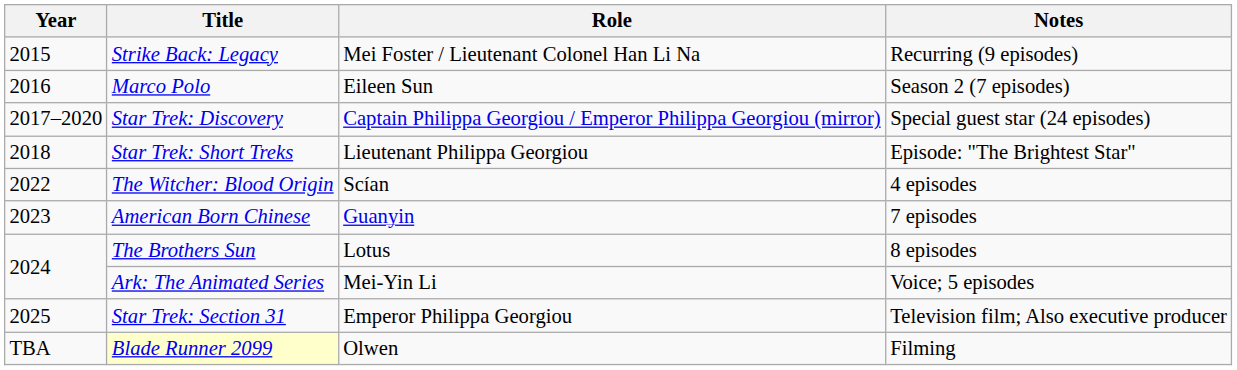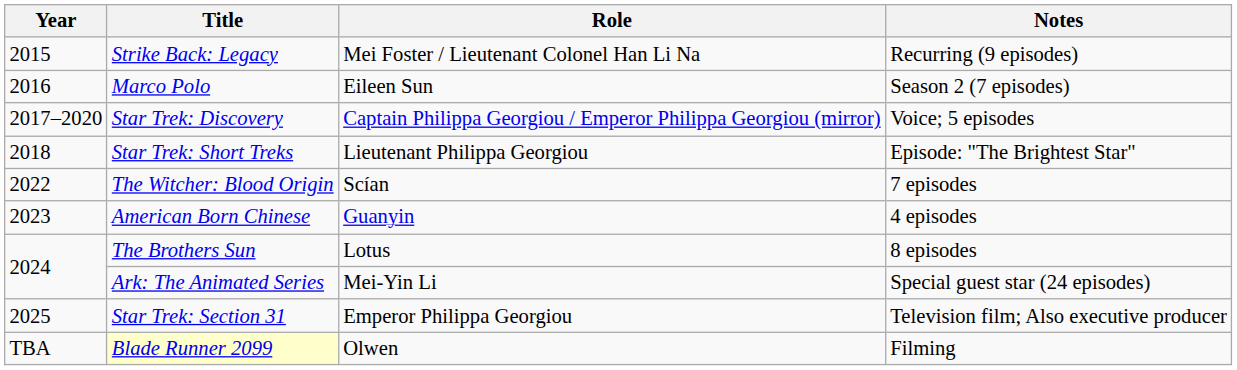 <table class="wikitable sortable">
 <tr>
 <th>Year</th>
 <th>Title</th>
 <th>Role</th>
 <th class="unsortable">Notes</th>
 </tr>
 <tr>
 <td>2015</td>
 <td><em><a href='#'>Strike Back: Legacy</a></em></td>
 <td>Mei Foster / Lieutenant Colonel Han Li Na</td>
 <td>Recurring (9 episodes)</td>
 </tr>
 <tr>
 <td>2016</td>
 <td><em><a href='#'>Marco Polo</a></em></td>
 <td>Eileen Sun</td>
 <td>Season 2 (7 episodes)</td>
 </tr>
 <tr>
 <td>2017–2020</td>
 <td><em><a href='#'>Star Trek: Discovery</a></em></td>
 <td><a href='#'>Captain Philippa Georgiou / Emperor Philippa Georgiou (mirror)</a></td>
-<td>Special guest star (24 episodes)</td>
+<td>Voice; 5 episodes</td>
 </tr>
 <tr>
 <td>2018</td>
 <td><em><a href='#'>Star Trek: Short Treks</a></em></td>
 <td>Lieutenant Philippa Georgiou</td>
 <td>Episode: "The Brightest Star"</td>
 </tr>
 <tr>
 <td>2022</td>
 <td><em><a href='#'>The Witcher: Blood Origin</a></em></td>
 <td>Scían</td>
-<td>4 episodes</td>
+<td>7 episodes</td>
 </tr>
 <tr>
 <td>2023</td>
 <td><em><a href='#'>American Born Chinese</a></em></td>
 <td><a href='#'>Guanyin</a></td>
-<td>7 episodes</td>
+<td>4 episodes</td>
 </tr>
 <tr>
 <td rowspan="2">2024</td>
 <td><em><a href='#'>The Brothers Sun</a></em></td>
 <td>Lotus</td>
 <td>8 episodes</td>
 </tr>
 <tr>
 <td><em><a href='#'>Ark: The Animated Series</a></em></td>
 <td>Mei-Yin Li</td>
-<td>Voice; 5 episodes</td>
+<td>Special guest star (24 episodes)</td>
 </tr>
 <tr>
 <td>2025</td>
 <td><em><a href='#'>Star Trek: Section 31</a></em></td>
 <td>Emperor Philippa Georgiou</td>
 <td>Television film; Also executive producer</td>
 </tr>
 <tr>
 <td>TBA</td>
 <td style="background:#FFFFCC;"><em><a href='#'>Blade Runner 2099</a></em> </td>
 <td>Olwen</td>
 <td>Filming</td>
 </tr>
 </table>
